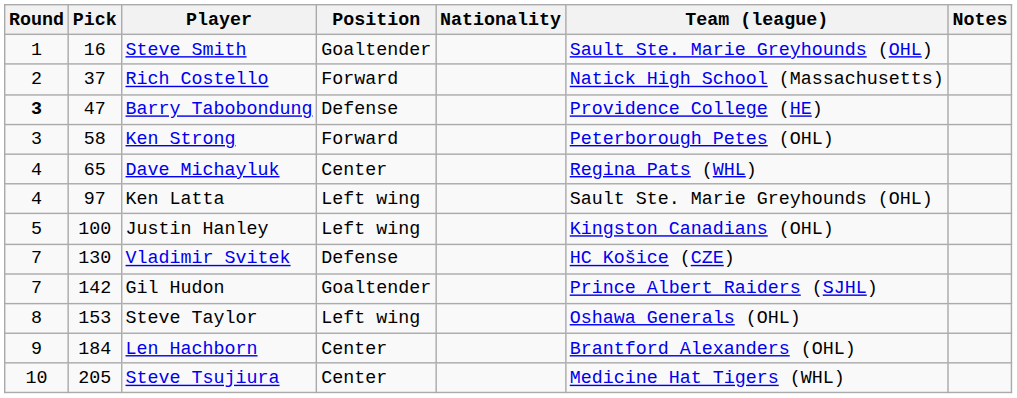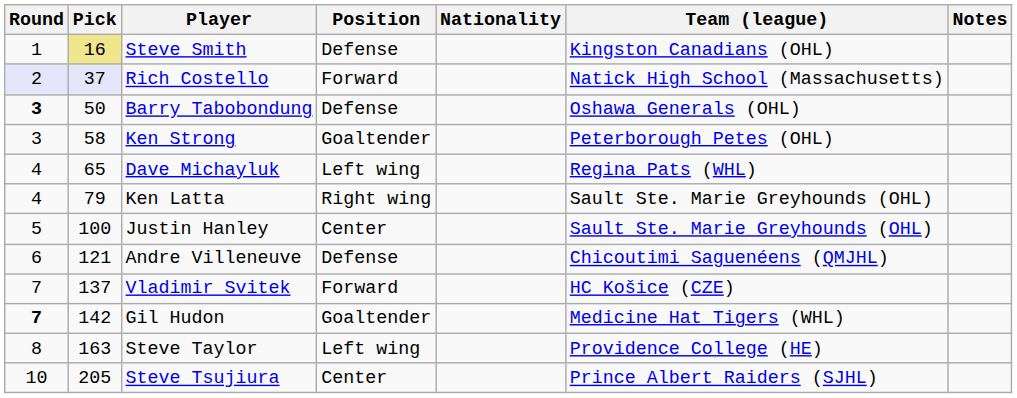 <table class="wikitable">
 <tr>
 <th>Round</th>
 <th>Pick</th>
 <th>Player</th>
 <th>Position</th>
 <th>Nationality</th>
 <th>Team (league)</th>
 <th>Notes</th>
 </tr>
 <tr>
 <td style="text-align:center">1</td>
-<td style="text-align:center">16</td>
+<td style="background: khaki; text-align:center">16</td>
 <td><a href='#'>Steve Smith</a></td>
-<td>Goaltender</td>
+<td>Defense</td>
 <td></td>
-<td><a href='#'>Sault Ste. Marie Greyhounds</a> (<a href='#'>OHL</a>)</td>
+<td><a href='#'>Kingston Canadians</a> (OHL)</td>
 <td></td>
 </tr>
 <tr>
-<td style="text-align:center">2</td>
-<td style="text-align:center">37</td>
+<td style="background: lavender; text-align:center">2</td>
+<td style="background: lavender; text-align:center">37</td>
 <td><a href='#'>Rich Costello</a></td>
 <td>Forward</td>
 <td></td>
 <td><a href='#'>Natick High School</a> (Massachusetts)</td>
 <td></td>
 </tr>
 <tr>
 <td style="text-align:center"><strong>3</strong></td>
-<td style="text-align:center">47</td>
+<td style="text-align:center">50</td>
 <td><a href='#'>Barry Tabobondung</a></td>
 <td>Defense</td>
 <td></td>
-<td><a href='#'>Providence College</a> (<a href='#'>HE</a>)</td>
+<td><a href='#'>Oshawa Generals</a> (OHL)</td>
 <td></td>
 </tr>
 <tr>
 <td style="text-align:center">3</td>
 <td style="text-align:center">58</td>
 <td><a href='#'>Ken Strong</a></td>
-<td>Forward</td>
+<td>Goaltender</td>
 <td></td>
 <td><a href='#'>Peterborough Petes</a> (OHL)</td>
 <td></td>
 </tr>
 <tr>
 <td style="text-align:center">4</td>
 <td style="text-align:center">65</td>
 <td><a href='#'>Dave Michayluk</a></td>
-<td>Center</td>
+<td>Left wing</td>
 <td></td>
 <td><a href='#'>Regina Pats</a> (<a href='#'>WHL</a>)</td>
 <td></td>
 </tr>
 <tr>
 <td style="text-align:center">4</td>
-<td style="text-align:center">97</td>
+<td style="text-align:center">79</td>
 <td>Ken Latta</td>
-<td>Left wing</td>
+<td>Right wing</td>
 <td></td>
 <td>Sault Ste. Marie Greyhounds (OHL)</td>
 <td></td>
 </tr>
 <tr>
 <td style="text-align:center">5</td>
 <td style="text-align:center">100</td>
 <td>Justin Hanley</td>
-<td>Left wing</td>
+<td>Center</td>
 <td></td>
-<td><a href='#'>Kingston Canadians</a> (OHL)</td>
+<td><a href='#'>Sault Ste. Marie Greyhounds</a> (<a href='#'>OHL</a>)</td>
+<td></td>
+</tr>
+<tr>
+<td style="text-align:center">6</td>
+<td style="text-align:center">121</td>
+<td>Andre Villeneuve</td>
+<td>Defense</td>
+<td></td>
+<td><a href='#'>Chicoutimi Saguenéens</a> (<a href='#'>QMJHL</a>)</td>
 <td></td>
 </tr>
 <tr>
 <td style="text-align:center">7</td>
-<td style="text-align:center">130</td>
+<td style="text-align:center">137</td>
 <td><a href='#'>Vladimir Svitek</a></td>
-<td>Defense</td>
+<td>Forward</td>
 <td></td>
 <td><a href='#'>HC Košice</a> (<a href='#'>CZE</a>)</td>
 <td></td>
 </tr>
 <tr>
-<td style="text-align:center">7</td>
+<td style="text-align:center"><strong>7</strong></td>
 <td style="text-align:center">142</td>
 <td>Gil Hudon</td>
 <td>Goaltender</td>
 <td></td>
-<td><a href='#'>Prince Albert Raiders</a> (<a href='#'>SJHL</a>)</td>
+<td><a href='#'>Medicine Hat Tigers</a> (WHL)</td>
 <td></td>
 </tr>
 <tr>
 <td style="text-align:center">8</td>
-<td style="text-align:center">153</td>
+<td style="text-align:center">163</td>
 <td>Steve Taylor</td>
 <td>Left wing</td>
 <td></td>
-<td><a href='#'>Oshawa Generals</a> (OHL)</td>
-<td></td>
-</tr>
-<tr>
-<td style="text-align:center">9</td>
-<td style="text-align:center">184</td>
-<td><a href='#'>Len Hachborn</a></td>
-<td>Center</td>
-<td></td>
-<td><a href='#'>Brantford Alexanders</a> (OHL)</td>
+<td><a href='#'>Providence College</a> (<a href='#'>HE</a>)</td>
 <td></td>
 </tr>
 <tr>
 <td style="text-align:center">10</td>
 <td style="text-align:center">205</td>
 <td><a href='#'>Steve Tsujiura</a></td>
 <td>Center</td>
 <td></td>
-<td><a href='#'>Medicine Hat Tigers</a> (WHL)</td>
+<td><a href='#'>Prince Albert Raiders</a> (<a href='#'>SJHL</a>)</td>
 <td></td>
 </tr>
 </table>
